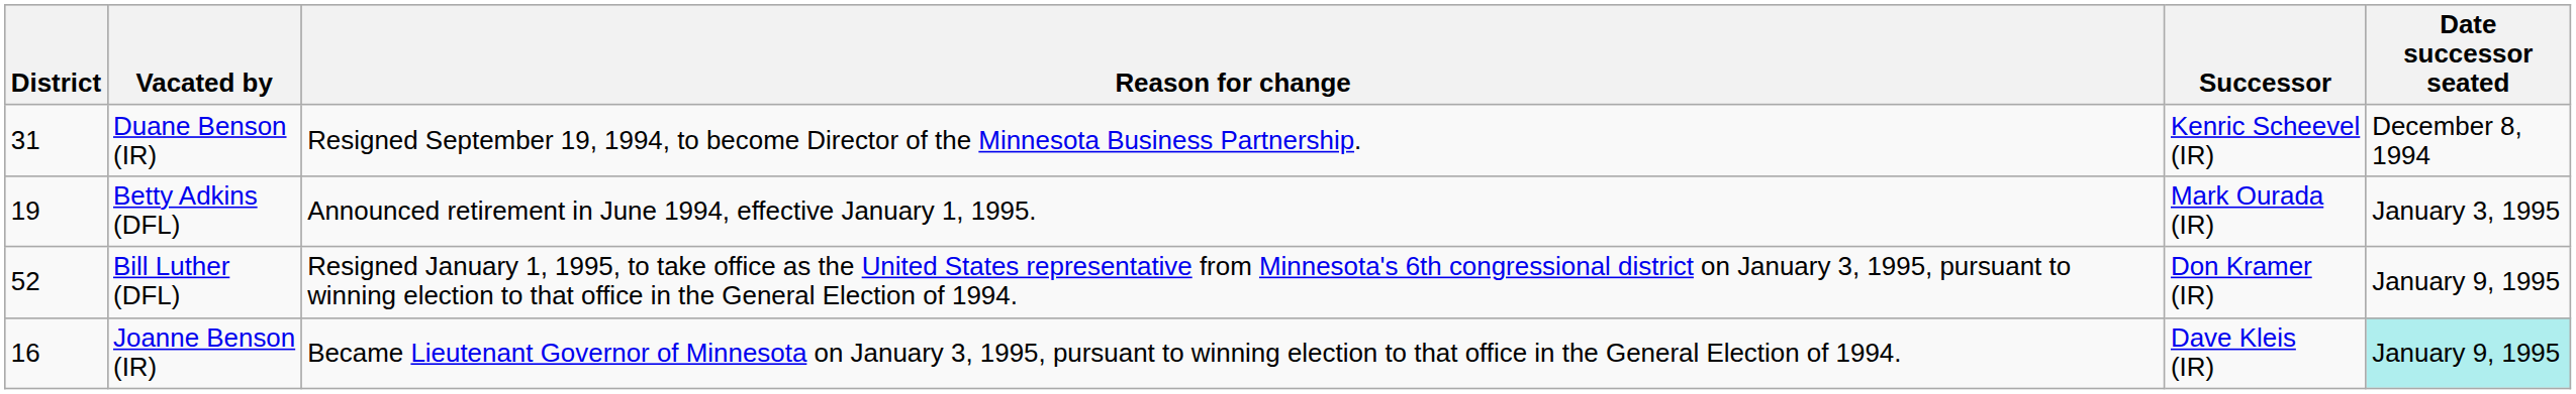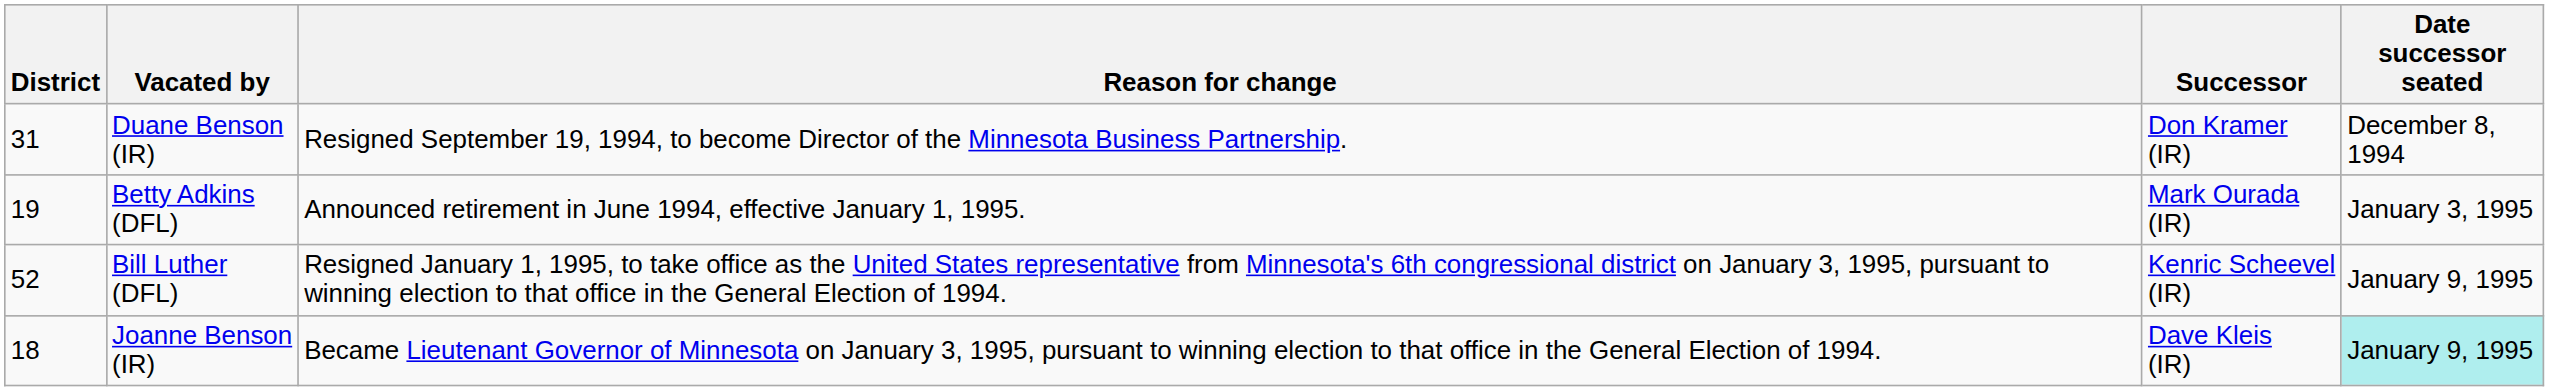 <table class="wikitable sortable">
 <tr style="vertical-align:bottom;">
 <th>District</th>
 <th>Vacated by</th>
 <th>Reason for change</th>
 <th>Successor</th>
 <th>Date successor<br>seated</th>
 </tr>
 <tr>
 <td>31</td>
 <td nowrap ><a href='#'>Duane Benson</a><br>(IR)</td>
 <td>Resigned September 19, 1994, to become Director of the <a href='#'>Minnesota Business Partnership</a>.</td>
-<td nowrap ><a href='#'>Kenric Scheevel</a><br>(IR)</td>
+<td nowrap ><a href='#'>Don Kramer</a><br>(IR)</td>
 <td>December 8, 1994</td>
 </tr>
 <tr>
 <td>19</td>
 <td nowrap ><a href='#'>Betty Adkins</a><br>(DFL)</td>
 <td>Announced retirement in June 1994, effective January 1, 1995.</td>
 <td nowrap ><a href='#'>Mark Ourada</a><br>(IR)</td>
 <td>January 3, 1995</td>
 </tr>
 <tr>
 <td>52</td>
 <td nowrap ><a href='#'>Bill Luther</a><br>(DFL)</td>
 <td>Resigned January 1, 1995, to take office as the <a href='#'>United States representative</a> from <a href='#'>Minnesota's 6th congressional district</a> on January 3, 1995, pursuant to winning election to that office in the General Election of 1994.</td>
-<td nowrap ><a href='#'>Don Kramer</a><br>(IR)</td>
+<td nowrap ><a href='#'>Kenric Scheevel</a><br>(IR)</td>
 <td>January 9, 1995</td>
 </tr>
 <tr>
-<td>16</td>
+<td>18</td>
 <td nowrap ><a href='#'>Joanne Benson</a><br>(IR)</td>
 <td>Became <a href='#'>Lieutenant Governor of Minnesota</a> on January 3, 1995, pursuant to winning election to that office in the General Election of 1994.</td>
 <td nowrap ><a href='#'>Dave Kleis</a><br>(IR)</td>
 <td style="background: paleturquoise;">January 9, 1995</td>
 </tr>
 </table>
